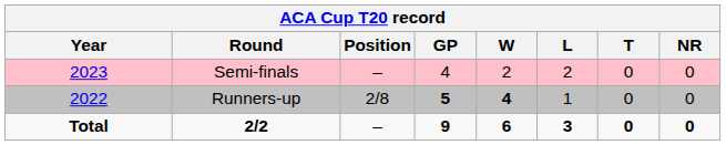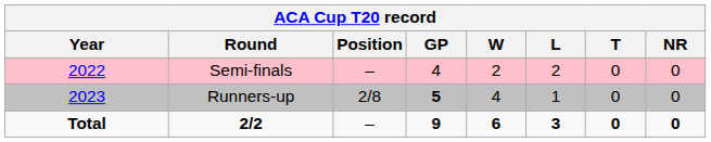 <table class="wikitable" style="text-align: center; width=900px;">
 <tr>
 <th colspan=9><a href='#'>ACA Cup T20</a> record</th>
 </tr>
 <tr>
 <th width=150>Year</th>
 <th width=150>Round</th>
 <th width=50>Position</th>
 <th width=50>GP</th>
 <th width=50>W</th>
 <th width=50>L</th>
 <th width=50>T</th>
 <th width=50>NR</th>
 </tr>
 <tr bgcolor=pink>
-<td> <a href='#'>2023</a></td>
+<td> <a href='#'>2022</a></td>
 <td>Semi-finals</td>
 <td>–</td>
 <td>4</td>
 <td>2</td>
 <td>2</td>
 <td>0</td>
 <td>0</td>
 </tr>
 <tr bgcolor=silver>
-<td> <a href='#'>2022</a></td>
+<td> <a href='#'>2023</a></td>
 <td>Runners-up</td>
 <td>2/8</td>
 <td><strong>5</strong></td>
-<td><strong>4</strong></td>
+<td>4</td>
 <td>1</td>
 <td>0</td>
 <td>0</td>
 </tr>
 <tr>
 <td><strong>Total</strong></td>
 <td><strong>2/2</strong></td>
 <td>–</td>
 <td><strong>9</strong></td>
 <td><strong>6</strong></td>
 <td><strong>3</strong></td>
 <td><strong>0</strong></td>
 <td><strong>0</strong></td>
 </tr>
 </table>
